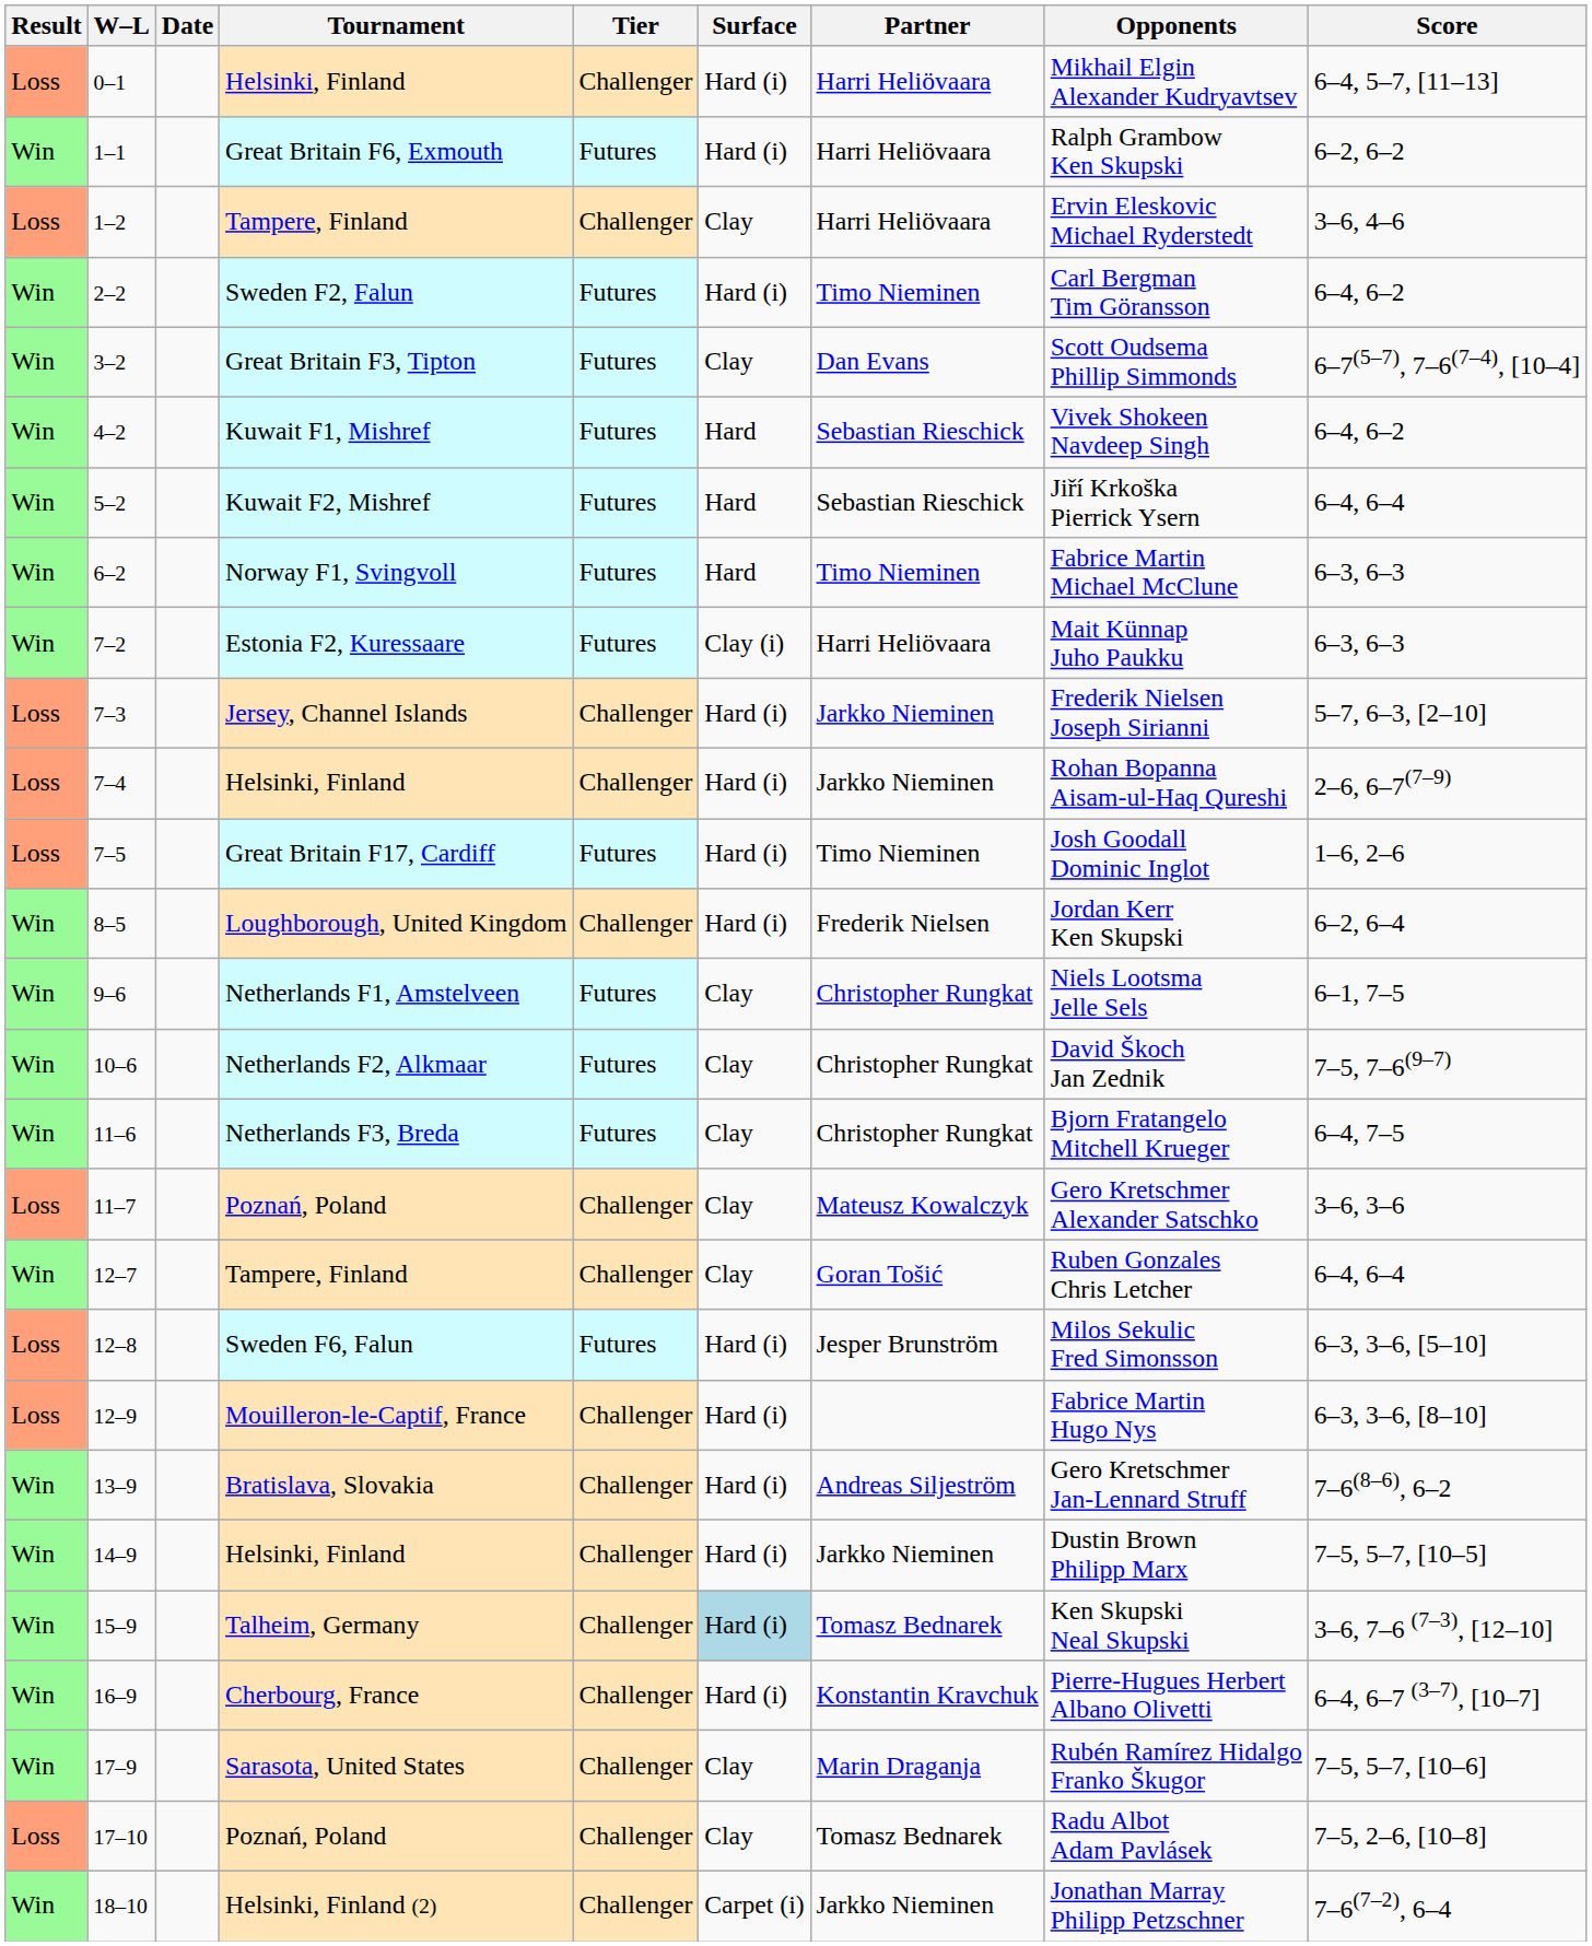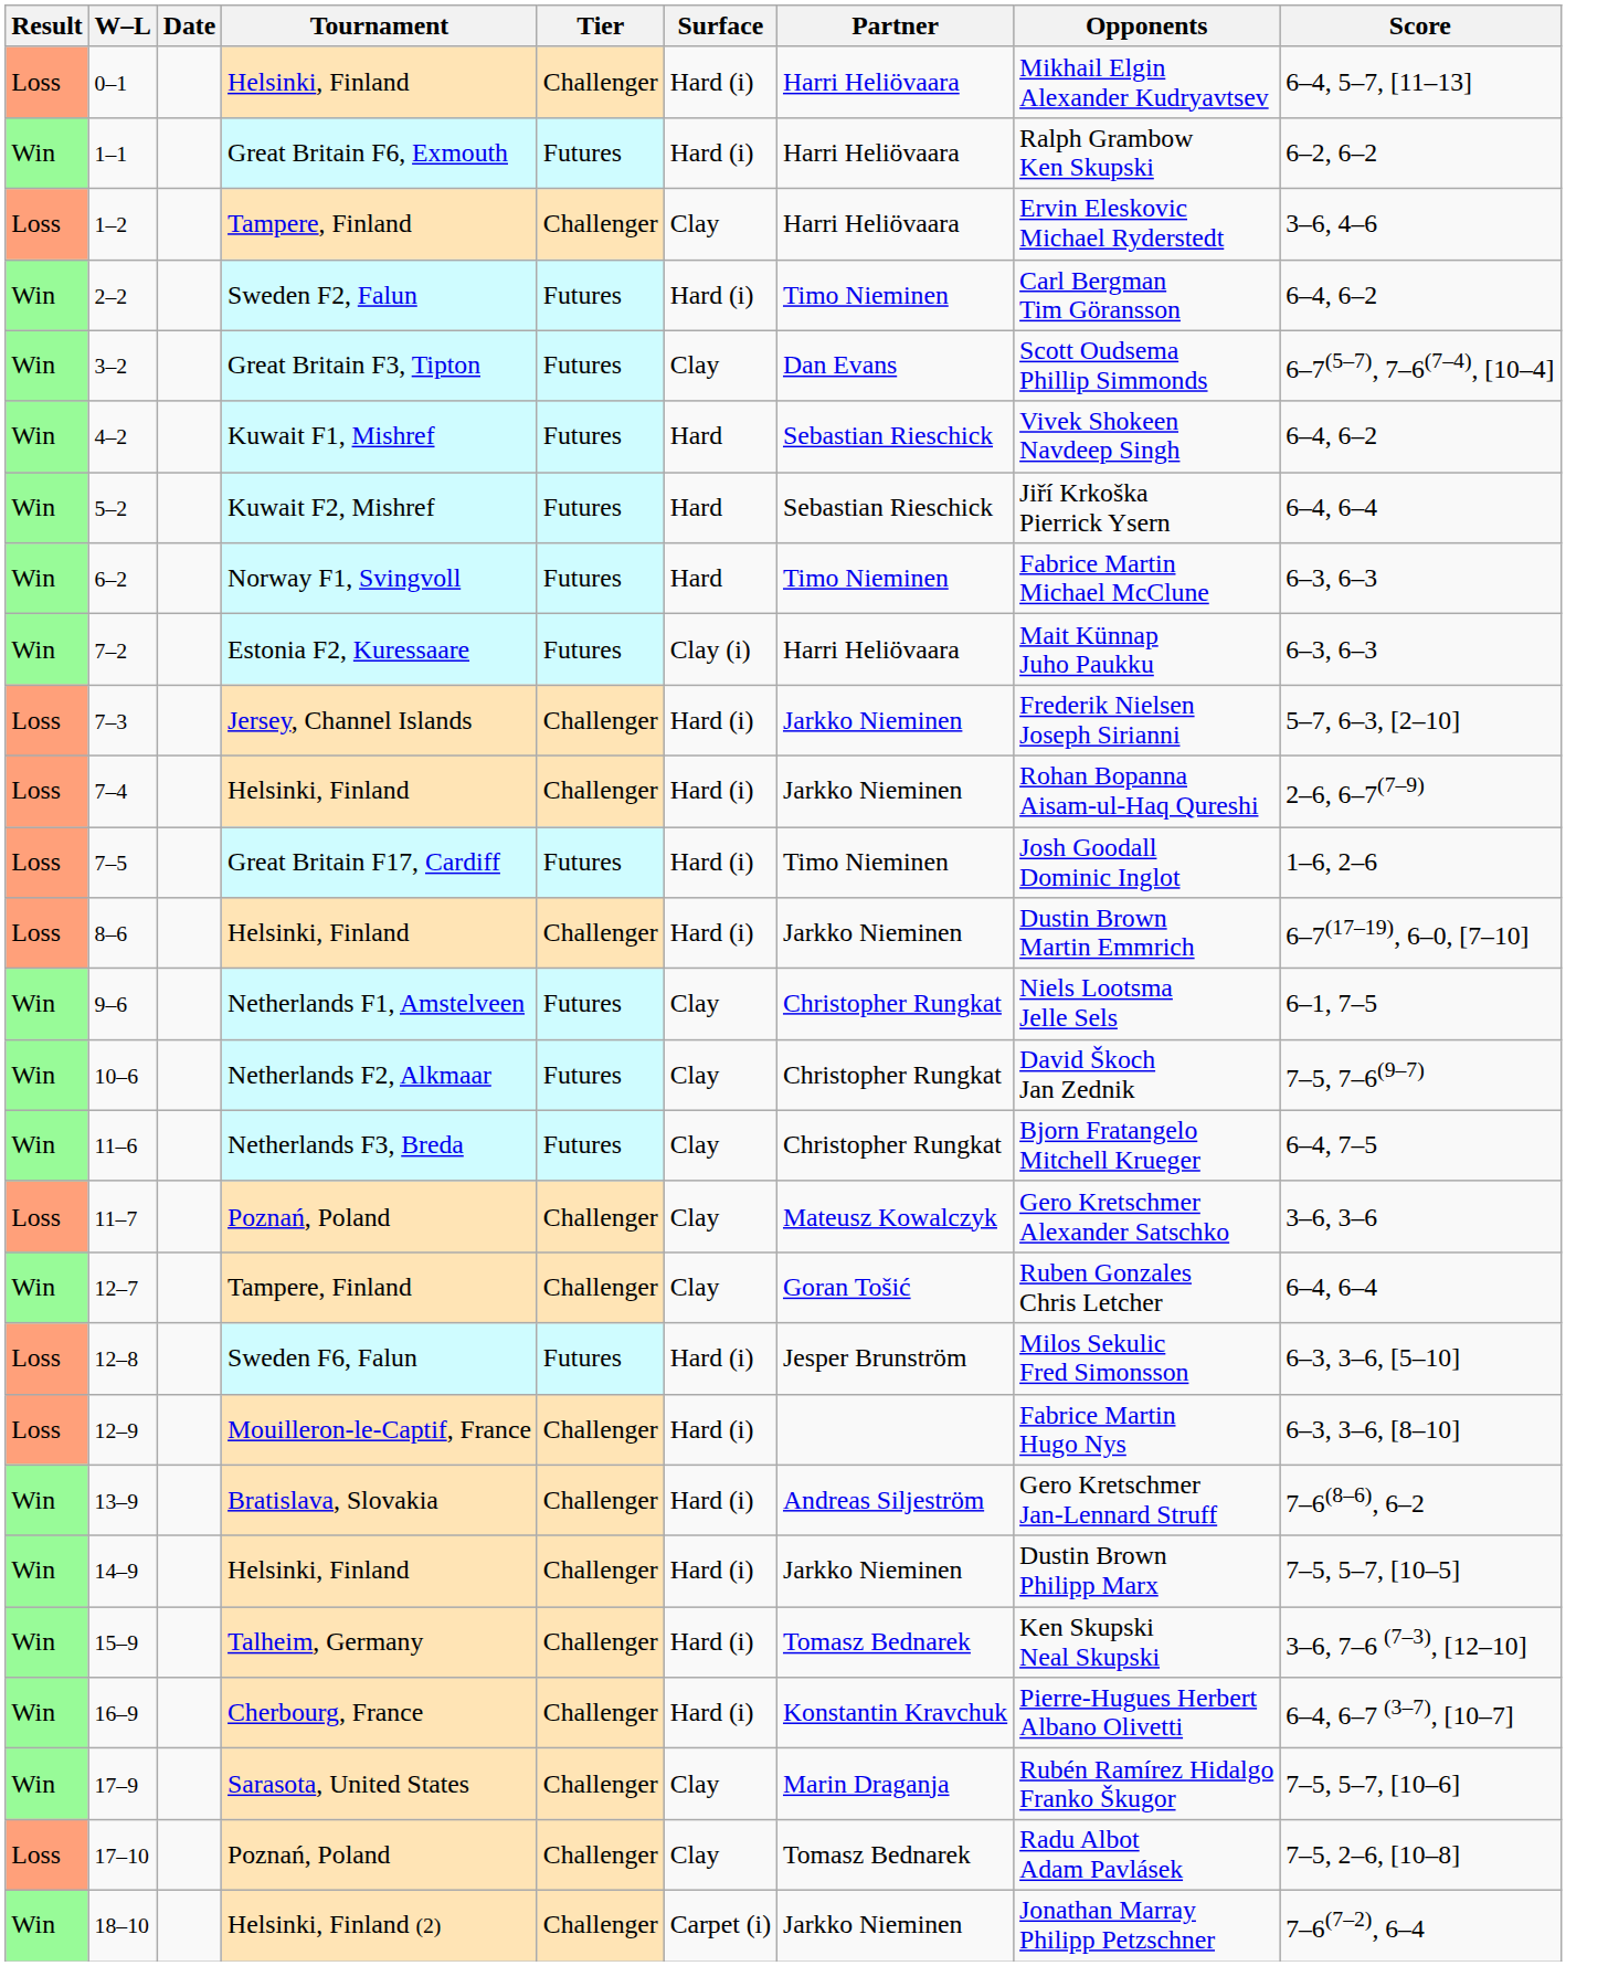 <table class="sortable wikitable">
 <tr>
 <th>Result</th>
 <th class="unsortable">W–L</th>
 <th>Date</th>
 <th>Tournament</th>
 <th>Tier</th>
 <th>Surface</th>
 <th>Partner</th>
 <th>Opponents</th>
 <th class="unsortable">Score</th>
 </tr>
 <tr>
 <td bgcolor=FFA07A>Loss</td>
 <td><small>0–1</small></td>
 <td></td>
 <td style="background:moccasin;"><a href='#'>Helsinki</a>, Finland</td>
 <td style="background:moccasin;">Challenger</td>
 <td>Hard (i)</td>
 <td> <a href='#'>Harri Heliövaara</a></td>
 <td> <a href='#'>Mikhail Elgin</a><br> <a href='#'>Alexander Kudryavtsev</a></td>
 <td>6–4, 5–7, [11–13]</td>
 </tr>
 <tr>
 <td bgcolor=98FB98>Win</td>
 <td><small>1–1</small></td>
 <td></td>
 <td style="background:#cffcff;">Great Britain F6, <a href='#'>Exmouth</a></td>
 <td style="background:#cffcff;">Futures</td>
 <td>Hard (i)</td>
 <td> Harri Heliövaara</td>
 <td> Ralph Grambow<br> <a href='#'>Ken Skupski</a></td>
 <td>6–2, 6–2</td>
 </tr>
 <tr>
 <td bgcolor=FFA07A>Loss</td>
 <td><small>1–2</small></td>
 <td></td>
 <td style="background:moccasin;"><a href='#'>Tampere</a>, Finland</td>
 <td style="background:moccasin;">Challenger</td>
 <td>Clay</td>
 <td> Harri Heliövaara</td>
 <td> <a href='#'>Ervin Eleskovic</a><br> <a href='#'>Michael Ryderstedt</a></td>
 <td>3–6, 4–6</td>
 </tr>
 <tr>
 <td bgcolor=98FB98>Win</td>
 <td><small>2–2</small></td>
 <td></td>
 <td style="background:#cffcff;">Sweden F2, <a href='#'>Falun</a></td>
 <td style="background:#cffcff;">Futures</td>
 <td>Hard (i)</td>
 <td> <a href='#'>Timo Nieminen</a></td>
 <td> <a href='#'>Carl Bergman</a><br> <a href='#'>Tim Göransson</a></td>
 <td>6–4, 6–2</td>
 </tr>
 <tr>
 <td bgcolor=98FB98>Win</td>
 <td><small>3–2</small></td>
 <td></td>
 <td style="background:#cffcff;">Great Britain F3, <a href='#'>Tipton</a></td>
 <td style="background:#cffcff;">Futures</td>
 <td>Clay</td>
 <td> <a href='#'>Dan Evans</a></td>
 <td> <a href='#'>Scott Oudsema</a><br> <a href='#'>Phillip Simmonds</a></td>
 <td>6–7<sup>(5–7)</sup>, 7–6<sup>(7–4)</sup>, [10–4]</td>
 </tr>
 <tr>
 <td bgcolor=98FB98>Win</td>
 <td><small>4–2</small></td>
 <td></td>
 <td style="background:#cffcff;">Kuwait F1, <a href='#'>Mishref</a></td>
 <td style="background:#cffcff;">Futures</td>
 <td>Hard</td>
 <td> <a href='#'>Sebastian Rieschick</a></td>
 <td> <a href='#'>Vivek Shokeen</a><br> <a href='#'>Navdeep Singh</a></td>
 <td>6–4, 6–2</td>
 </tr>
 <tr>
 <td bgcolor=98FB98>Win</td>
 <td><small>5–2</small></td>
 <td></td>
 <td style="background:#cffcff;">Kuwait F2, Mishref</td>
 <td style="background:#cffcff;">Futures</td>
 <td>Hard</td>
 <td> Sebastian Rieschick</td>
 <td> Jiří Krkoška<br> Pierrick Ysern</td>
 <td>6–4, 6–4</td>
 </tr>
 <tr>
 <td bgcolor=98FB98>Win</td>
 <td><small>6–2</small></td>
 <td></td>
 <td style="background:#cffcff;">Norway F1, <a href='#'>Svingvoll</a></td>
 <td style="background:#cffcff;">Futures</td>
 <td>Hard</td>
 <td> <a href='#'>Timo Nieminen</a></td>
 <td> <a href='#'>Fabrice Martin</a><br> <a href='#'>Michael McClune</a></td>
 <td>6–3, 6–3</td>
 </tr>
 <tr>
 <td bgcolor=98FB98>Win</td>
 <td><small>7–2</small></td>
 <td></td>
 <td style="background:#cffcff;">Estonia F2, <a href='#'>Kuressaare</a></td>
 <td style="background:#cffcff;">Futures</td>
 <td>Clay (i)</td>
 <td> Harri Heliövaara</td>
 <td> <a href='#'>Mait Künnap</a><br> <a href='#'>Juho Paukku</a></td>
 <td>6–3, 6–3</td>
 </tr>
 <tr>
 <td bgcolor=FFA07A>Loss</td>
 <td><small>7–3</small></td>
 <td><a href='#'></a></td>
 <td style="background:moccasin;"><a href='#'>Jersey</a>, Channel Islands</td>
 <td style="background:moccasin;">Challenger</td>
 <td>Hard (i)</td>
 <td> <a href='#'>Jarkko Nieminen</a></td>
 <td> <a href='#'>Frederik Nielsen</a><br> <a href='#'>Joseph Sirianni</a></td>
 <td>5–7, 6–3, [2–10]</td>
 </tr>
 <tr>
 <td bgcolor=FFA07A>Loss</td>
 <td><small>7–4</small></td>
 <td><a href='#'></a></td>
 <td style="background:moccasin;">Helsinki, Finland</td>
 <td style="background:moccasin;">Challenger</td>
 <td>Hard (i)</td>
 <td> Jarkko Nieminen</td>
 <td> <a href='#'>Rohan Bopanna</a><br> <a href='#'>Aisam-ul-Haq Qureshi</a></td>
 <td>2–6, 6–7<sup>(7–9)</sup></td>
 </tr>
 <tr>
 <td bgcolor=FFA07A>Loss</td>
 <td><small>7–5</small></td>
 <td></td>
 <td style="background:#cffcff;">Great Britain F17, <a href='#'>Cardiff</a></td>
 <td style="background:#cffcff;">Futures</td>
 <td>Hard (i)</td>
 <td> Timo Nieminen</td>
 <td> <a href='#'>Josh Goodall</a><br> <a href='#'>Dominic Inglot</a></td>
 <td>1–6, 2–6</td>
 </tr>
 <tr>
-<td bgcolor=98FB98>Win</td>
-<td><small>8–5</small></td>
+<td bgcolor=FFA07A>Loss</td>
+<td><small>8–6</small></td>
 <td><a href='#'></a></td>
-<td style="background:moccasin;"><a href='#'>Loughborough</a>, United Kingdom</td>
+<td style="background:moccasin;">Helsinki, Finland</td>
 <td style="background:moccasin;">Challenger</td>
 <td>Hard (i)</td>
-<td> Frederik Nielsen</td>
-<td> <a href='#'>Jordan Kerr</a><br> Ken Skupski</td>
-<td>6–2, 6–4</td>
+<td> Jarkko Nieminen</td>
+<td> <a href='#'>Dustin Brown</a><br> <a href='#'>Martin Emmrich</a></td>
+<td>6–7<sup>(17–19)</sup>, 6–0, [7–10]</td>
 </tr>
 <tr>
 <td bgcolor=98FB98>Win</td>
 <td><small>9–6</small></td>
 <td></td>
 <td style="background:#cffcff;">Netherlands F1, <a href='#'>Amstelveen</a></td>
 <td style="background:#cffcff;">Futures</td>
 <td>Clay</td>
 <td> <a href='#'>Christopher Rungkat</a></td>
 <td> <a href='#'>Niels Lootsma</a><br> <a href='#'>Jelle Sels</a></td>
 <td>6–1, 7–5</td>
 </tr>
 <tr>
 <td bgcolor=98FB98>Win</td>
 <td><small>10–6</small></td>
 <td></td>
 <td style="background:#cffcff;">Netherlands F2, <a href='#'>Alkmaar</a></td>
 <td style="background:#cffcff;">Futures</td>
 <td>Clay</td>
 <td> Christopher Rungkat</td>
 <td> <a href='#'>David Škoch</a><br> Jan Zednik</td>
 <td>7–5, 7–6<sup>(9–7)</sup></td>
 </tr>
 <tr>
 <td bgcolor=98FB98>Win</td>
 <td><small>11–6</small></td>
 <td></td>
 <td style="background:#cffcff;">Netherlands F3, <a href='#'>Breda</a></td>
 <td style="background:#cffcff;">Futures</td>
 <td>Clay</td>
 <td> Christopher Rungkat</td>
 <td> <a href='#'>Bjorn Fratangelo</a><br> <a href='#'>Mitchell Krueger</a></td>
 <td>6–4, 7–5</td>
 </tr>
 <tr>
 <td bgcolor=FFA07A>Loss</td>
 <td><small>11–7</small></td>
 <td><a href='#'></a></td>
 <td style="background:moccasin;"><a href='#'>Poznań</a>, Poland</td>
 <td style="background:moccasin;">Challenger</td>
 <td>Clay</td>
 <td> <a href='#'>Mateusz Kowalczyk</a></td>
 <td> <a href='#'>Gero Kretschmer</a><br> <a href='#'>Alexander Satschko</a></td>
 <td>3–6, 3–6</td>
 </tr>
 <tr>
 <td bgcolor=98FB98>Win</td>
 <td><small>12–7</small></td>
 <td><a href='#'></a></td>
 <td style="background:moccasin;">Tampere, Finland</td>
 <td style="background:moccasin;">Challenger</td>
 <td>Clay</td>
 <td> <a href='#'>Goran Tošić</a></td>
 <td> <a href='#'>Ruben Gonzales</a><br> Chris Letcher</td>
 <td>6–4, 6–4</td>
 </tr>
 <tr>
 <td bgcolor=FFA07A>Loss</td>
 <td><small>12–8</small></td>
 <td></td>
 <td style="background:#cffcff;">Sweden F6, Falun</td>
 <td style="background:#cffcff;">Futures</td>
 <td>Hard (i)</td>
 <td> Jesper Brunström</td>
 <td> <a href='#'>Milos Sekulic</a><br> <a href='#'>Fred Simonsson</a></td>
 <td>6–3, 3–6, [5–10]</td>
 </tr>
 <tr>
 <td bgcolor=FFA07A>Loss</td>
 <td><small>12–9</small></td>
 <td><a href='#'></a></td>
 <td style="background:moccasin;"><a href='#'>Mouilleron-le-Captif</a>, France</td>
 <td style="background:moccasin;">Challenger</td>
 <td>Hard (i)</td>
 <td></td>
 <td> <a href='#'>Fabrice Martin</a><br> <a href='#'>Hugo Nys</a></td>
 <td>6–3, 3–6, [8–10]</td>
 </tr>
 <tr>
 <td bgcolor=98FB98>Win</td>
 <td><small>13–9</small></td>
 <td><a href='#'></a></td>
 <td style="background:moccasin;"><a href='#'>Bratislava</a>, Slovakia</td>
 <td style="background:moccasin;">Challenger</td>
 <td>Hard (i)</td>
 <td> <a href='#'>Andreas Siljeström</a></td>
 <td> Gero Kretschmer<br> <a href='#'>Jan-Lennard Struff</a></td>
 <td>7–6<sup>(8–6)</sup>, 6–2</td>
 </tr>
 <tr>
 <td bgcolor=98FB98>Win</td>
 <td><small>14–9</small></td>
 <td><a href='#'></a></td>
 <td style="background:moccasin;">Helsinki, Finland</td>
 <td style="background:moccasin;">Challenger</td>
 <td>Hard (i)</td>
 <td> Jarkko Nieminen</td>
 <td> Dustin Brown<br> <a href='#'>Philipp Marx</a></td>
 <td>7–5, 5–7, [10–5]</td>
 </tr>
 <tr>
 <td bgcolor=98FB98>Win</td>
 <td><small>15–9</small></td>
 <td><a href='#'></a></td>
 <td style="background:moccasin;"><a href='#'>Talheim</a>, Germany</td>
 <td style="background:moccasin;">Challenger</td>
-<td style="background: lightblue;">Hard (i)</td>
+<td>Hard (i)</td>
 <td> <a href='#'>Tomasz Bednarek</a></td>
 <td> Ken Skupski<br> <a href='#'>Neal Skupski</a></td>
 <td>3–6, 7–6 <sup>(7–3)</sup>, [12–10]</td>
 </tr>
 <tr>
 <td bgcolor=98FB98>Win</td>
 <td><small>16–9</small></td>
 <td><a href='#'></a></td>
 <td style="background:moccasin;"><a href='#'>Cherbourg</a>, France</td>
 <td style="background:moccasin;">Challenger</td>
 <td>Hard (i)</td>
 <td> <a href='#'>Konstantin Kravchuk</a></td>
 <td> <a href='#'>Pierre-Hugues Herbert</a><br> <a href='#'>Albano Olivetti</a></td>
 <td>6–4, 6–7 <sup>(3–7)</sup>, [10–7]</td>
 </tr>
 <tr>
 <td bgcolor=98FB98>Win</td>
 <td><small>17–9</small></td>
 <td><a href='#'></a></td>
 <td style="background:moccasin;"><a href='#'>Sarasota</a>, United States</td>
 <td style="background:moccasin;">Challenger</td>
 <td>Clay</td>
 <td> <a href='#'>Marin Draganja</a></td>
 <td> <a href='#'>Rubén Ramírez Hidalgo</a><br> <a href='#'>Franko Škugor</a></td>
 <td>7–5, 5–7, [10–6]</td>
 </tr>
 <tr>
 <td bgcolor=FFA07A>Loss</td>
 <td><small>17–10</small></td>
 <td><a href='#'></a></td>
 <td style="background:moccasin;">Poznań, Poland</td>
 <td style="background:moccasin;">Challenger</td>
 <td>Clay</td>
 <td> Tomasz Bednarek</td>
 <td> <a href='#'>Radu Albot</a><br> <a href='#'>Adam Pavlásek</a></td>
 <td>7–5, 2–6, [10–8]</td>
 </tr>
 <tr>
 <td bgcolor=98FB98>Win</td>
 <td><small>18–10</small></td>
 <td><a href='#'></a></td>
 <td style="background:moccasin;">Helsinki, Finland <small>(2)</small></td>
 <td style="background:moccasin;">Challenger</td>
 <td>Carpet (i)</td>
 <td> Jarkko Nieminen</td>
 <td> <a href='#'>Jonathan Marray</a><br> <a href='#'>Philipp Petzschner</a></td>
 <td>7–6<sup>(7–2)</sup>, 6–4</td>
 </tr>
 </table>
